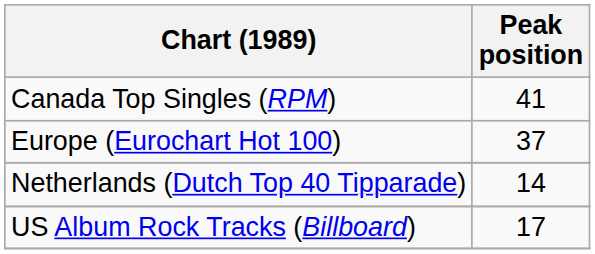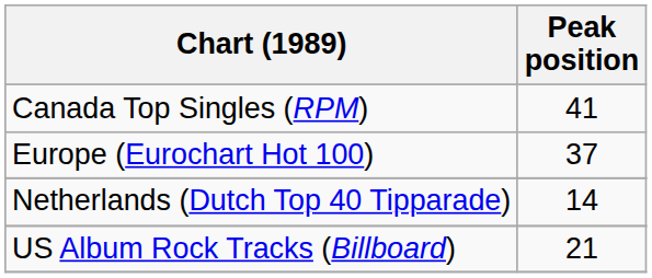 <table class="wikitable sortable">
 <tr>
 <th>Chart (1989)</th>
 <th>Peak<br>position</th>
 </tr>
 <tr>
 <td>Canada Top Singles (<em><a href='#'>RPM</a></em>)</td>
 <td align="center">41</td>
 </tr>
 <tr>
 <td>Europe (<a href='#'>Eurochart Hot 100</a>)</td>
 <td align="center">37</td>
 </tr>
 <tr>
 </tr>
 <tr>
 <td>Netherlands (<a href='#'>Dutch Top 40 Tipparade</a>)</td>
 <td align="center">14</td>
 </tr>
 <tr>
 </tr>
 <tr>
 </tr>
 <tr>
 </tr>
 <tr>
 <td>US <a href='#'>Album Rock Tracks</a> (<em><a href='#'>Billboard</a></em>)</td>
-<td align="center">17</td>
+<td align="center">21</td>
 </tr>
 <tr>
 </tr>
 </table>
